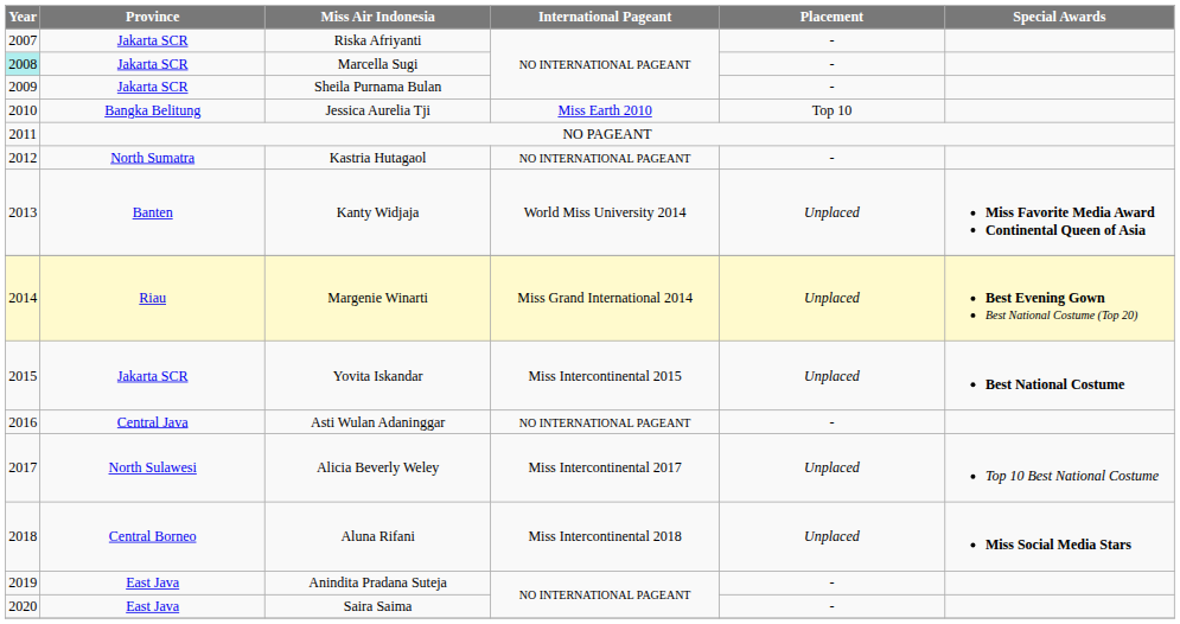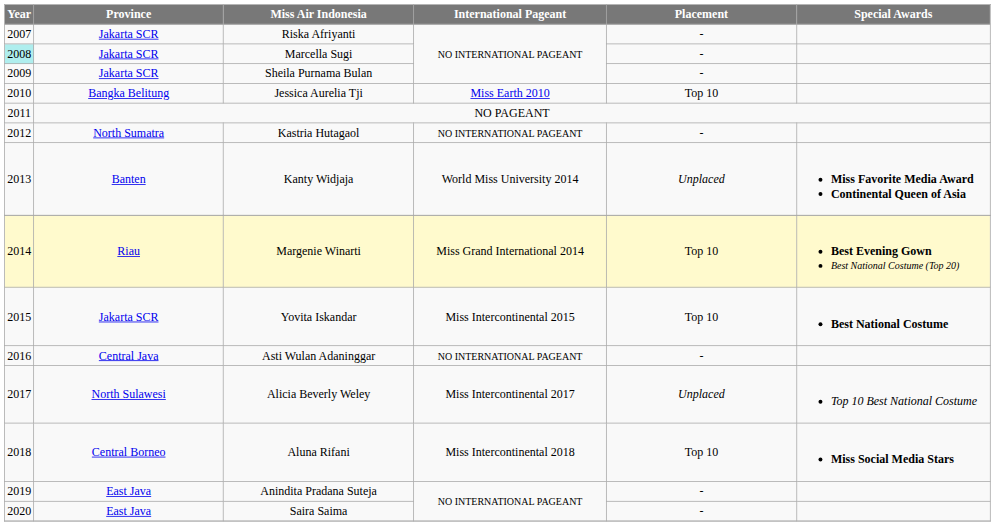 <table class="wikitable sortable" style="font-size: 95%; text-align:center">
 <tr>
 <th width="30" style="background-color:#787878;color:#FFFFFF;">Year</th>
 <th width="250" style="background-color:#787878;color:#FFFFFF;">Province</th>
 <th width="250" style="background-color:#787878;color:#FFFFFF;">Miss Air Indonesia</th>
 <th width="250" style="background-color:#787878;color:#FFFFFF;">International Pageant</th>
 <th width="250" style="background-color:#787878;color:#FFFFFF;">Placement</th>
 <th width="250" style="background-color:#787878;color:#FFFFFF;">Special Awards</th>
 </tr>
 <tr>
 <td>2007</td>
 <td><a href='#'>Jakarta SCR</a></td>
 <td>Riska Afriyanti</td>
 <td rowspan="3"><small>NO INTERNATIONAL PAGEANT</small></td>
 <td>-</td>
 <td></td>
 </tr>
 <tr>
 <td style="background: paleturquoise;">2008</td>
 <td><a href='#'>Jakarta SCR</a></td>
 <td>Marcella Sugi</td>
 <td>-</td>
 <td></td>
 </tr>
 <tr>
 <td>2009</td>
 <td><a href='#'>Jakarta SCR</a></td>
 <td>Sheila Purnama Bulan</td>
 <td>-</td>
 <td></td>
 </tr>
 <tr>
 <td>2010</td>
 <td><a href='#'>Bangka Belitung</a></td>
 <td>Jessica Aurelia Tji</td>
 <td><a href='#'>Miss Earth 2010</a></td>
 <td>Top 10</td>
 <td></td>
 </tr>
 <tr>
 <td>2011</td>
 <td colspan="6" style="text-align:center;">NO PAGEANT</td>
 </tr>
 <tr>
 <td>2012</td>
 <td><a href='#'>North Sumatra</a></td>
 <td>Kastria Hutagaol</td>
 <td><small>NO INTERNATIONAL PAGEANT</small></td>
 <td>-</td>
 <td></td>
 </tr>
 <tr>
 <td>2013</td>
 <td><a href='#'>Banten</a></td>
 <td>Kanty Widjaja</td>
 <td>World Miss University 2014</td>
 <td><em>Unplaced</em></td>
 <td align="left"><br><ul><li><strong>Miss Favorite Media Award</strong></li><li><strong>Continental Queen of Asia</strong></li></ul></td>
 </tr>
 <tr>
 </tr>
 <tr style="background-color:#FFFACD; ">
 <td>2014</td>
 <td><a href='#'>Riau</a></td>
 <td>Margenie Winarti</td>
 <td>Miss Grand International 2014</td>
-<td><em>Unplaced</em></td>
+<td>Top 10</td>
 <td align="left"><br><ul><li><strong>Best Evening Gown</strong></li><li><small><em>Best National Costume (Top 20)</em></small></li></ul></td>
 </tr>
 <tr>
 <td>2015</td>
 <td><a href='#'>Jakarta SCR</a></td>
 <td>Yovita Iskandar</td>
 <td>Miss Intercontinental 2015</td>
-<td><em>Unplaced</em></td>
+<td>Top 10</td>
 <td align="left"><br><ul><li><strong>Best National Costume</strong></li></ul></td>
 </tr>
 <tr>
 <td>2016</td>
 <td><a href='#'>Central Java</a></td>
 <td>Asti Wulan Adaninggar</td>
 <td><small>NO INTERNATIONAL PAGEANT</small></td>
 <td>-</td>
 <td></td>
 </tr>
 <tr>
 <td>2017</td>
 <td><a href='#'>North Sulawesi</a></td>
 <td>Alicia Beverly Weley</td>
 <td>Miss Intercontinental 2017</td>
 <td><em>Unplaced</em></td>
 <td align="left"><br><ul><li><em>Top 10 Best National Costume</em></li></ul></td>
 </tr>
 <tr>
 <td>2018</td>
 <td><a href='#'>Central Borneo</a></td>
 <td>Aluna Rifani</td>
 <td>Miss Intercontinental 2018</td>
-<td><em>Unplaced</em></td>
+<td>Top 10</td>
 <td align="left"><br><ul><li><strong>Miss Social Media Stars</strong></li></ul></td>
 </tr>
 <tr>
 <td>2019</td>
 <td><a href='#'>East Java</a></td>
 <td>Anindita Pradana Suteja</td>
 <td rowspan="2"><small>NO INTERNATIONAL PAGEANT</small></td>
 <td>-</td>
 <td></td>
 </tr>
 <tr>
 <td>2020</td>
 <td><a href='#'>East Java</a></td>
 <td>Saira Saima</td>
 <td>-</td>
 <td></td>
 </tr>
 <tr>
 </tr>
 </table>
